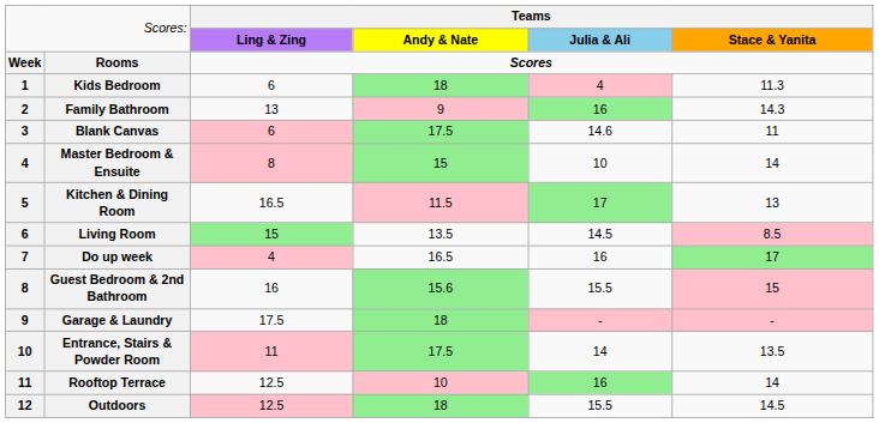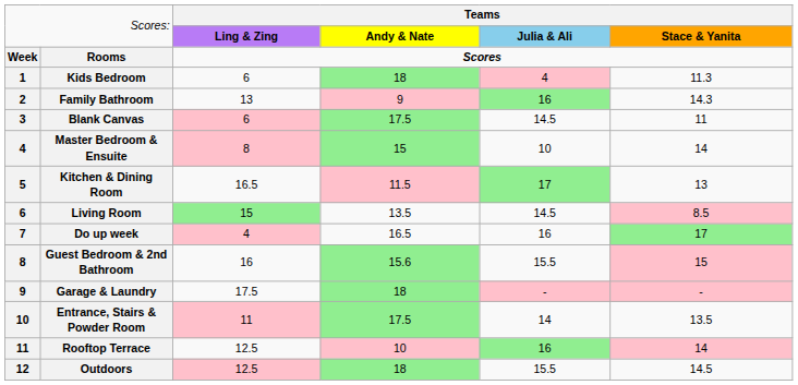 <table class="wikitable" style="text-align: center; font-size: 9pt; line-height:16px; width:65%">
 <tr>
 <td colspan="2" rowspan="2" style="width:20%; text-align:right;"><em>Scores:</em></td>
 <th colspan="4">Teams</th>
 </tr>
 <tr>
 <th style="background:#B87BF6; color:black;" scope="col">Ling & Zing</th>
 <th style="background:#B87BF6; background-color:Yellow" scope="col">Andy & Nate</th>
 <th style="background:skyblue; color:black;" scope="col">Julia & Ali</th>
 <th style="background:Orange; color:black;" scope="col">Stace & Yanita</th>
 </tr>
 <tr>
 <th>Week</th>
 <th>Rooms</th>
 <td colspan="4"><strong><em>Scores</em></strong></td>
 </tr>
 <tr>
 <th>1</th>
 <th>Kids Bedroom</th>
 <td>6</td>
 <td bgcolor="lightgreen">18</td>
 <td bgcolor="pink">4</td>
 <td>11.3</td>
 </tr>
 <tr>
 <th>2</th>
 <th>Family Bathroom</th>
 <td>13</td>
 <td bgcolor="pink">9</td>
 <td bgcolor="lightgreen">16</td>
 <td>14.3</td>
 </tr>
 <tr>
 <th>3</th>
 <th>Blank Canvas</th>
 <td bgcolor="pink">6</td>
 <td bgcolor="lightgreen">17.5</td>
-<td>14.6</td>
+<td>14.5</td>
 <td>11</td>
 </tr>
 <tr>
 <th>4</th>
 <th>Master Bedroom & Ensuite</th>
 <td bgcolor="pink">8</td>
 <td bgcolor="lightgreen">15</td>
 <td>10</td>
 <td>14</td>
 </tr>
 <tr>
 <th>5</th>
 <th>Kitchen & Dining Room</th>
 <td>16.5</td>
 <td bgcolor="pink">11.5</td>
 <td bgcolor="lightgreen">17</td>
 <td>13</td>
 </tr>
 <tr>
 <th>6</th>
 <th>Living Room</th>
 <td bgcolor="lightgreen">15</td>
 <td>13.5</td>
 <td>14.5</td>
 <td bgcolor="pink">8.5</td>
 </tr>
 <tr>
 <th>7</th>
 <th>Do up week</th>
 <td bgcolor="pink">4</td>
 <td>16.5</td>
 <td>16</td>
 <td bgcolor="lightgreen">17</td>
 </tr>
 <tr>
 <th>8</th>
 <th>Guest Bedroom & 2nd Bathroom</th>
 <td>16</td>
 <td bgcolor="lightgreen">15.6</td>
 <td>15.5</td>
 <td bgcolor="pink">15</td>
 </tr>
 <tr>
 <th>9</th>
 <th>Garage & Laundry</th>
 <td>17.5</td>
 <td bgcolor="lightgreen">18</td>
 <td bgcolor="pink">-</td>
 <td bgcolor="pink">-</td>
 </tr>
 <tr>
 <th>10</th>
 <th>Entrance, Stairs & Powder Room</th>
 <td bgcolor="pink">11</td>
 <td bgcolor="lightgreen">17.5</td>
 <td>14</td>
 <td>13.5</td>
 </tr>
 <tr>
 <th>11</th>
 <th>Rooftop Terrace</th>
 <td>12.5</td>
 <td bgcolor="pink">10</td>
 <td bgcolor="lightgreen">16</td>
-<td>14</td>
+<td style="background: pink;">14</td>
 </tr>
 <tr>
 <th>12</th>
 <th>Outdoors</th>
 <td bgcolor="pink">12.5</td>
 <td bgcolor="lightgreen">18</td>
 <td>15.5</td>
 <td>14.5</td>
 </tr>
 </table>
